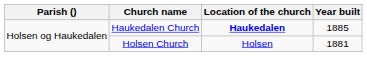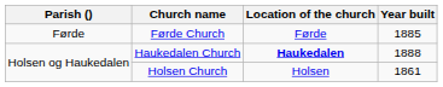 <table class="wikitable" style="text-align:center">
 <tr>
 <th>Parish ()</th>
 <th>Church name</th>
 <th>Location of the church</th>
 <th>Year built</th>
 </tr>
 <tr>
+<td>Førde</td>
+<td><a href='#'>Førde Church</a></td>
+<td><a href='#'>Førde</a></td>
+<td>1885</td>
+</tr>
+<tr>
 <td rowspan="2">Holsen og Haukedalen</td>
 <td><a href='#'>Haukedalen Church</a></td>
 <td><strong><a href='#'>Haukedalen</a></strong></td>
-<td>1885</td>
+<td>1888</td>
 </tr>
 <tr>
 <td><a href='#'>Holsen Church</a></td>
 <td><a href='#'>Holsen</a></td>
-<td>1881</td>
+<td>1861</td>
 </tr>
 </table>
